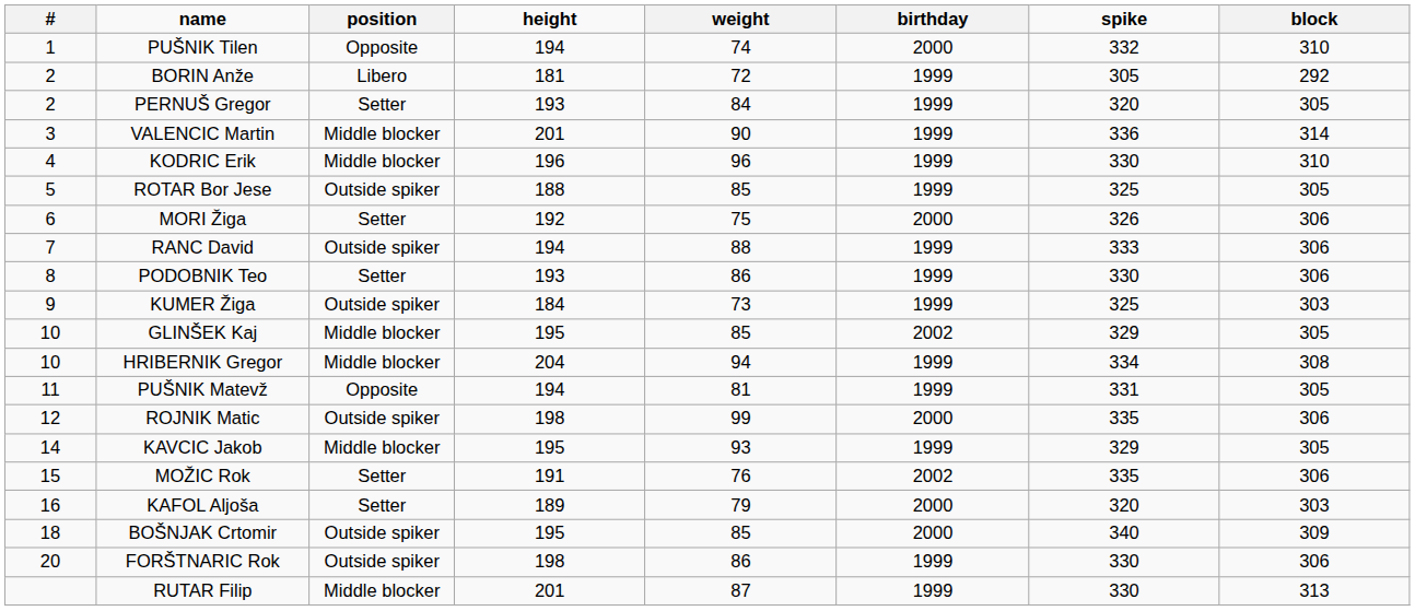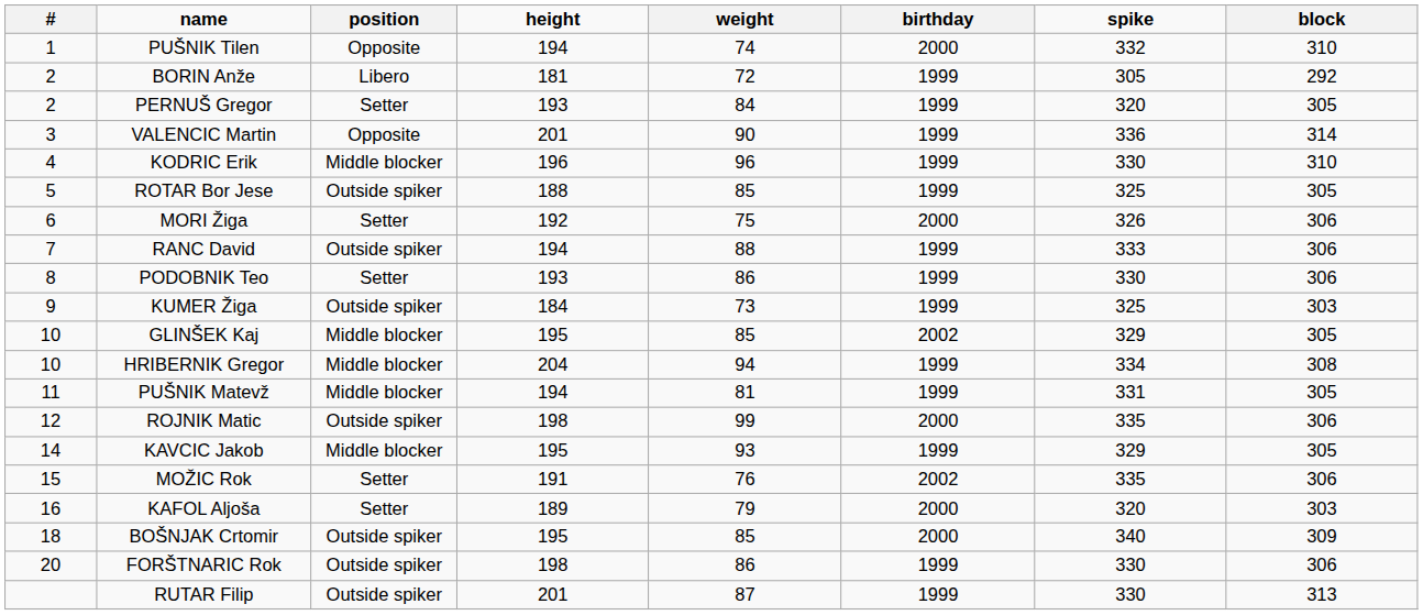 <table Class="wikitable sortable" style="text-align:center;">
 <tr>
 <th Style="width:5em">#</th>
 <td style="width:12em"><strong>name</strong></td>
 <th Style="width:8em"><strong>position</strong></th>
 <td style="width:11em"><strong>height</strong></td>
 <th Style="width:11em"><strong>weight</strong></th>
 <th Style="width:11em"><strong>birthday</strong></th>
 <td style="width:11em"><strong>spike</strong></td>
 <th Style="width:11em"><strong>block</strong></th>
 </tr>
 <tr>
 <td>1</td>
 <td>PUŠNIK Tilen</td>
 <td>Opposite</td>
 <td>194</td>
 <td>74</td>
 <td>2000</td>
 <td>332</td>
 <td>310</td>
 </tr>
 <tr>
 <td>2</td>
 <td>BORIN Anže</td>
 <td>Libero</td>
 <td>181</td>
 <td>72</td>
 <td>1999</td>
 <td>305</td>
 <td>292</td>
 </tr>
 <tr>
 <td>2</td>
 <td>PERNUŠ Gregor</td>
 <td>Setter</td>
 <td>193</td>
 <td>84</td>
 <td>1999</td>
 <td>320</td>
 <td>305</td>
 </tr>
 <tr>
 <td>3</td>
 <td>VALENCIC Martin</td>
-<td>Middle blocker</td>
+<td>Opposite</td>
 <td>201</td>
 <td>90</td>
 <td>1999</td>
 <td>336</td>
 <td>314</td>
 </tr>
 <tr>
 <td>4</td>
 <td>KODRIC Erik</td>
 <td>Middle blocker</td>
 <td>196</td>
 <td>96</td>
 <td>1999</td>
 <td>330</td>
 <td>310</td>
 </tr>
 <tr>
 <td>5</td>
 <td>ROTAR Bor Jese</td>
 <td>Outside spiker</td>
 <td>188</td>
 <td>85</td>
 <td>1999</td>
 <td>325</td>
 <td>305</td>
 </tr>
 <tr>
 <td>6</td>
 <td>MORI Žiga</td>
 <td>Setter</td>
 <td>192</td>
 <td>75</td>
 <td>2000</td>
 <td>326</td>
 <td>306</td>
 </tr>
 <tr>
 <td>7</td>
 <td>RANC David</td>
 <td>Outside spiker</td>
 <td>194</td>
 <td>88</td>
 <td>1999</td>
 <td>333</td>
 <td>306</td>
 </tr>
 <tr>
 <td>8</td>
 <td>PODOBNIK Teo</td>
 <td>Setter</td>
 <td>193</td>
 <td>86</td>
 <td>1999</td>
 <td>330</td>
 <td>306</td>
 </tr>
 <tr>
 <td>9</td>
 <td>KUMER Žiga</td>
 <td>Outside spiker</td>
 <td>184</td>
 <td>73</td>
 <td>1999</td>
 <td>325</td>
 <td>303</td>
 </tr>
 <tr>
 <td>10</td>
 <td>GLINŠEK Kaj</td>
 <td>Middle blocker</td>
 <td>195</td>
 <td>85</td>
 <td>2002</td>
 <td>329</td>
 <td>305</td>
 </tr>
 <tr>
 <td>10</td>
 <td>HRIBERNIK Gregor</td>
 <td>Middle blocker</td>
 <td>204</td>
 <td>94</td>
 <td>1999</td>
 <td>334</td>
 <td>308</td>
 </tr>
 <tr>
 <td>11</td>
 <td>PUŠNIK Matevž</td>
-<td>Opposite</td>
+<td>Middle blocker</td>
 <td>194</td>
 <td>81</td>
 <td>1999</td>
 <td>331</td>
 <td>305</td>
 </tr>
 <tr>
 <td>12</td>
 <td>ROJNIK Matic</td>
 <td>Outside spiker</td>
 <td>198</td>
 <td>99</td>
 <td>2000</td>
 <td>335</td>
 <td>306</td>
 </tr>
 <tr>
 <td>14</td>
 <td>KAVCIC Jakob</td>
 <td>Middle blocker</td>
 <td>195</td>
 <td>93</td>
 <td>1999</td>
 <td>329</td>
 <td>305</td>
 </tr>
 <tr>
 <td>15</td>
 <td>MOŽIC Rok</td>
 <td>Setter</td>
 <td>191</td>
 <td>76</td>
 <td>2002</td>
 <td>335</td>
 <td>306</td>
 </tr>
 <tr>
 <td>16</td>
 <td>KAFOL Aljoša</td>
 <td>Setter</td>
 <td>189</td>
 <td>79</td>
 <td>2000</td>
 <td>320</td>
 <td>303</td>
 </tr>
 <tr>
 <td>18</td>
 <td>BOŠNJAK Crtomir</td>
 <td>Outside spiker</td>
 <td>195</td>
 <td>85</td>
 <td>2000</td>
 <td>340</td>
 <td>309</td>
 </tr>
 <tr>
 <td>20</td>
 <td>FORŠTNARIC Rok</td>
 <td>Outside spiker</td>
 <td>198</td>
 <td>86</td>
 <td>1999</td>
 <td>330</td>
 <td>306</td>
 </tr>
 <tr>
 <td></td>
 <td>RUTAR Filip</td>
-<td>Middle blocker</td>
+<td>Outside spiker</td>
 <td>201</td>
 <td>87</td>
 <td>1999</td>
 <td>330</td>
 <td>313</td>
 </tr>
 <tr>
 </tr>
 </table>
